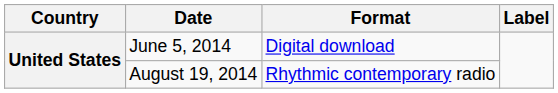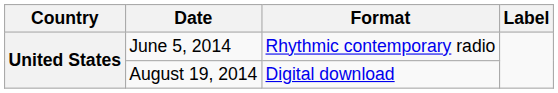 <table class="wikitable plainrowheaders">
 <tr>
 <th>Country</th>
 <th>Date</th>
 <th>Format</th>
 <th>Label</th>
 </tr>
 <tr>
 <th scope="row" rowspan="2">United States</th>
 <td>June 5, 2014</td>
-<td><a href='#'>Digital download</a></td>
+<td><a href='#'>Rhythmic contemporary</a> radio</td>
 <td rowspan="2"></td>
 </tr>
 <tr>
 <td>August 19, 2014</td>
-<td><a href='#'>Rhythmic contemporary</a> radio</td>
+<td><a href='#'>Digital download</a></td>
 </tr>
 </table>
